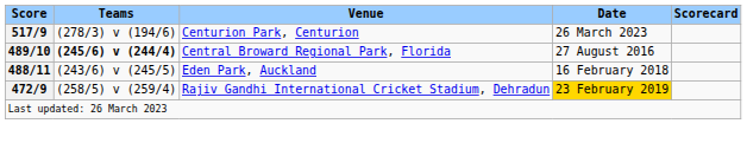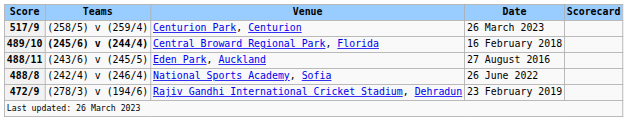 <table class="wikitable sortable defaultleft" style="font-size: 95%">
 <tr>
 <th style="background-color:#9cf;">Score</th>
 <th style="background-color:#9cf;">Teams</th>
 <th style="background-color:#9cf;">Venue</th>
 <th style="background-color:#9cf;">Date</th>
 <th style="background-color:#9cf;">Scorecard</th>
 </tr>
 <tr>
 <th>517/9</th>
-<td> (278/3) v  (194/6)</td>
+<td> (258/5) v  (259/4)</td>
 <td><a href='#'>Centurion Park</a>, <a href='#'>Centurion</a></td>
 <td>26 March 2023</td>
 <td></td>
 </tr>
 <tr>
 <th>489/10</th>
 <td><strong> (245/6) v  (244/4)</strong></td>
 <td><a href='#'>Central Broward Regional Park</a>, <a href='#'>Florida</a></td>
-<td>27 August 2016</td>
+<td>16 February 2018</td>
 <td></td>
 </tr>
 <tr>
 <th>488/11</th>
 <td> (243/6) v  (245/5)</td>
 <td><a href='#'>Eden Park</a>, <a href='#'>Auckland</a></td>
-<td>16 February 2018</td>
+<td>27 August 2016</td>
+<td></td>
+</tr>
+<tr>
+<th>488/8</th>
+<td> (242/4) v  (246/4)</td>
+<td><a href='#'>National Sports Academy</a>, <a href='#'>Sofia</a></td>
+<td>26 June 2022</td>
 <td></td>
 </tr>
 <tr>
 <th>472/9</th>
-<td> (258/5) v  (259/4)</td>
+<td> (278/3) v  (194/6)</td>
 <td><a href='#'>Rajiv Gandhi International Cricket Stadium</a>, <a href='#'>Dehradun</a></td>
-<td style="background: gold;">23 February 2019</td>
+<td>23 February 2019</td>
 <td></td>
 </tr>
 <tr>
 <td scope="row" colspan=5><small>Last updated: 26 March 2023</small></td>
 </tr>
 </table>
